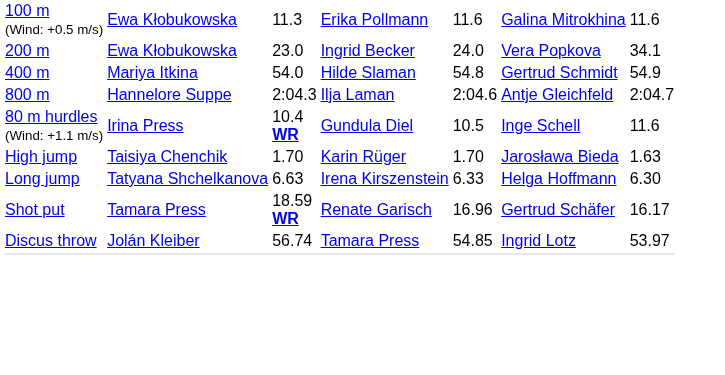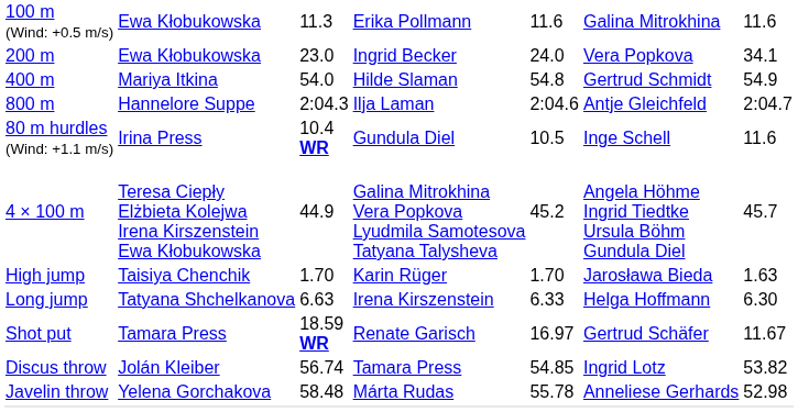 <table>
 <tr>
 <td><a href='#'>100 m</a><br><small>(Wind: +0.5 m/s)</small></td>
 <td><a href='#'>Ewa Kłobukowska</a><br></td>
 <td>11.3</td>
 <td><a href='#'>Erika Pollmann</a><br></td>
 <td>11.6</td>
 <td><a href='#'>Galina Mitrokhina</a><br></td>
 <td>11.6</td>
 </tr>
 <tr>
 <td><a href='#'>200 m</a></td>
 <td><a href='#'>Ewa Kłobukowska</a><br></td>
 <td>23.0</td>
 <td><a href='#'>Ingrid Becker</a><br></td>
 <td>24.0</td>
 <td><a href='#'>Vera Popkova</a><br></td>
 <td>34.1</td>
 </tr>
 <tr>
 <td><a href='#'>400 m</a></td>
 <td><a href='#'>Mariya Itkina</a><br></td>
 <td>54.0</td>
 <td><a href='#'>Hilde Slaman</a><br></td>
 <td>54.8</td>
 <td><a href='#'>Gertrud Schmidt</a><br></td>
 <td>54.9</td>
 </tr>
 <tr>
 <td><a href='#'>800 m</a></td>
 <td><a href='#'>Hannelore Suppe</a><br></td>
 <td>2:04.3</td>
 <td><a href='#'>Ilja Laman</a><br></td>
 <td>2:04.6</td>
 <td><a href='#'>Antje Gleichfeld</a><br></td>
 <td>2:04.7</td>
 </tr>
 <tr>
 <td><a href='#'>80 m hurdles</a><br><small>(Wind: +1.1 m/s)</small></td>
 <td><a href='#'>Irina Press</a><br></td>
 <td>10.4<br><strong><a href='#'>WR</a></strong></td>
 <td><a href='#'>Gundula Diel</a><br></td>
 <td>10.5</td>
 <td><a href='#'>Inge Schell</a><br></td>
 <td>11.6</td>
 </tr>
 <tr>
+<td><a href='#'>4 × 100 m</a></td>
+<td><br><a href='#'>Teresa Ciepły</a><br><a href='#'>Elżbieta Kolejwa</a><br><a href='#'>Irena Kirszenstein</a><br><a href='#'>Ewa Kłobukowska</a></td>
+<td>44.9</td>
+<td><br><a href='#'>Galina Mitrokhina</a><br><a href='#'>Vera Popkova</a><br><a href='#'>Lyudmila Samotesova</a><br><a href='#'>Tatyana Talysheva</a></td>
+<td>45.2</td>
+<td><br><a href='#'>Angela Höhme</a><br><a href='#'>Ingrid Tiedtke</a><br><a href='#'>Ursula Böhm</a><br><a href='#'>Gundula Diel</a></td>
+<td>45.7</td>
+</tr>
+<tr>
 <td><a href='#'>High jump</a></td>
 <td><a href='#'>Taisiya Chenchik</a><br></td>
 <td>1.70</td>
 <td><a href='#'>Karin Rüger</a><br></td>
 <td>1.70</td>
 <td><a href='#'>Jarosława Bieda</a><br></td>
 <td>1.63</td>
 </tr>
 <tr>
 <td><a href='#'>Long jump</a></td>
 <td><a href='#'>Tatyana Shchelkanova</a><br></td>
 <td>6.63</td>
 <td><a href='#'>Irena Kirszenstein</a><br></td>
 <td>6.33</td>
 <td><a href='#'>Helga Hoffmann</a><br></td>
 <td>6.30</td>
 </tr>
 <tr>
 <td><a href='#'>Shot put</a></td>
 <td><a href='#'>Tamara Press</a><br></td>
 <td>18.59<br><strong><a href='#'>WR</a></strong></td>
 <td><a href='#'>Renate Garisch</a><br></td>
-<td>16.96</td>
+<td>16.97</td>
 <td><a href='#'>Gertrud Schäfer</a><br></td>
-<td>16.17</td>
+<td>11.67</td>
 </tr>
 <tr>
 <td><a href='#'>Discus throw</a></td>
 <td><a href='#'>Jolán Kleiber</a><br></td>
 <td>56.74</td>
 <td><a href='#'>Tamara Press</a><br></td>
 <td>54.85</td>
 <td><a href='#'>Ingrid Lotz</a><br></td>
-<td>53.97</td>
+<td>53.82</td>
+</tr>
+<tr>
+<td><a href='#'>Javelin throw</a></td>
+<td><a href='#'>Yelena Gorchakova</a><br></td>
+<td>58.48</td>
+<td><a href='#'>Márta Rudas</a><br></td>
+<td>55.78</td>
+<td><a href='#'>Anneliese Gerhards</a><br></td>
+<td>52.98</td>
 </tr>
 <tr style="background:#e8e8e8;">
 <td colspan=7></td>
 </tr>
 </table>
